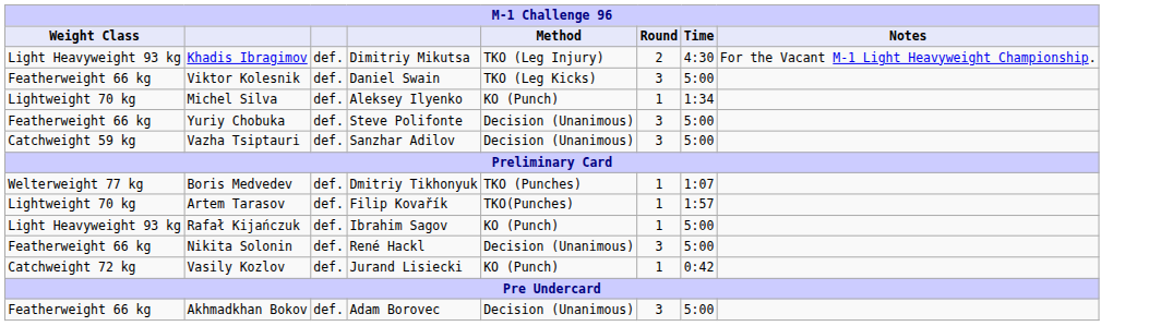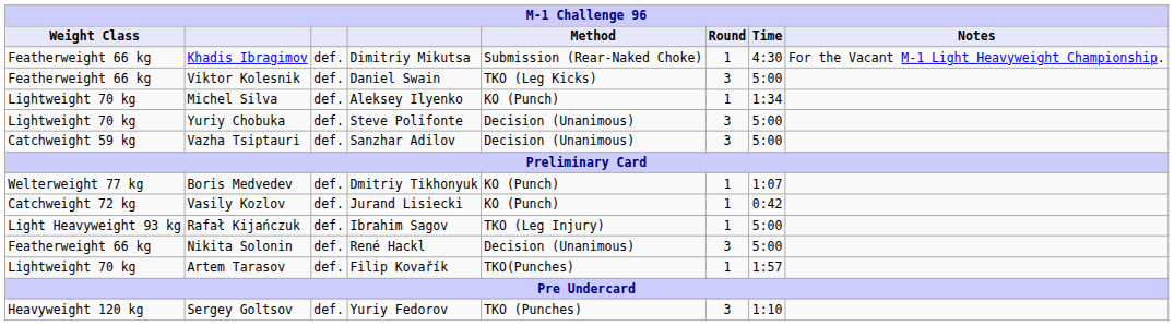 <table class="wikitable" style="font-size: 90%;">
 <tr>
 <th colspan="8" style="background-color: #ccf; color: #000080; text-align: center;"><strong>M-1 Challenge 96</strong></th>
 </tr>
 <tr>
 <th colspan="1" style="background-color: #E6E8FA; color: #000000; text-align: center;">Weight Class</th>
 <th colspan="1" style="background-color: #E6E8FA; color: #000000; text-align: center;"></th>
 <th colspan="1" style="background-color: #E6E8FA; color: #000000; text-align: center;"></th>
 <th colspan="1" style="background-color: #E6E8FA; color: #000000; text-align: center;"></th>
 <th colspan="1" style="background-color: #E6E8FA; color: #000000; text-align: center;">Method</th>
 <th colspan="1" style="background-color: #E6E8FA; color: #000000; text-align: center;">Round</th>
 <th colspan="1" style="background-color: #E6E8FA; color: #000000; text-align: center;">Time</th>
 <th colspan="1" style="background-color: #E6E8FA; color: #000000; text-align: center;">Notes</th>
 </tr>
 <tr>
-<td>Light Heavyweight 93 kg</td>
+<td>Featherweight 66 kg</td>
 <td> <a href='#'>Khadis Ibragimov</a></td>
 <td>def.</td>
 <td> Dimitriy Mikutsa</td>
-<td>TKO (Leg Injury)</td>
-<td align=center>2</td>
+<td>Submission (Rear-Naked Choke)</td>
+<td align=center>1</td>
 <td align=center>4:30</td>
 <td>For the Vacant <a href='#'>M-1 Light Heavyweight Championship</a>.</td>
 </tr>
 <tr>
 <td>Featherweight 66 kg</td>
 <td> Viktor Kolesnik</td>
 <td>def.</td>
 <td> Daniel Swain</td>
 <td>TKO (Leg Kicks)</td>
 <td align=center>3</td>
 <td align=center>5:00</td>
 <td></td>
 </tr>
 <tr>
 <td>Lightweight 70 kg</td>
 <td> Michel Silva</td>
 <td>def.</td>
 <td> Aleksey Ilyenko</td>
 <td>KO (Punch)</td>
 <td align=center>1</td>
 <td align=center>1:34</td>
 <td></td>
 </tr>
 <tr>
-<td>Featherweight 66 kg</td>
+<td>Lightweight 70 kg</td>
 <td> Yuriy Chobuka</td>
 <td>def.</td>
 <td> Steve Polifonte</td>
 <td>Decision (Unanimous)</td>
 <td align=center>3</td>
 <td align=center>5:00</td>
 <td></td>
 </tr>
 <tr>
 <td>Catchweight 59 kg</td>
 <td> Vazha Tsiptauri</td>
 <td>def.</td>
 <td> Sanzhar Adilov</td>
 <td>Decision (Unanimous)</td>
 <td align=center>3</td>
 <td align=center>5:00</td>
 <td></td>
 </tr>
 <tr>
 <th colspan="8" style="background-color: #ccf; color: #000080; text-align: center;"><strong>Preliminary Card</strong></th>
 </tr>
 <tr>
 <td>Welterweight 77 kg</td>
 <td> Boris Medvedev</td>
 <td>def.</td>
 <td> Dmitriy Tikhonyuk</td>
-<td>TKO (Punches)</td>
+<td>KO (Punch)</td>
 <td align=center>1</td>
 <td align=center>1:07</td>
 <td></td>
 </tr>
 <tr>
-<td>Lightweight 70 kg</td>
-<td> Artem Tarasov</td>
+<td>Catchweight 72 kg</td>
+<td> Vasily Kozlov</td>
 <td>def.</td>
-<td> Filip Kovařík</td>
-<td>TKO(Punches)</td>
+<td> Jurand Lisiecki</td>
+<td>KO (Punch)</td>
 <td align=center>1</td>
-<td align=center>1:57</td>
+<td align=center>0:42</td>
 <td></td>
 </tr>
 <tr>
 <td>Light Heavyweight 93 kg</td>
 <td> Rafał Kijańczuk</td>
 <td>def.</td>
 <td> Ibrahim Sagov</td>
-<td>KO (Punch)</td>
+<td>TKO (Leg Injury)</td>
 <td align=center>1</td>
 <td align=center>5:00</td>
 <td></td>
 </tr>
 <tr>
 <td>Featherweight 66 kg</td>
 <td> Nikita Solonin</td>
 <td>def.</td>
 <td> René Hackl</td>
 <td>Decision (Unanimous)</td>
 <td align=center>3</td>
 <td align=center>5:00</td>
 <td></td>
 </tr>
 <tr>
-<td>Catchweight 72 kg</td>
-<td> Vasily Kozlov</td>
+<td>Lightweight 70 kg</td>
+<td> Artem Tarasov</td>
 <td>def.</td>
-<td> Jurand Lisiecki</td>
-<td>KO (Punch)</td>
+<td> Filip Kovařík</td>
+<td>TKO(Punches)</td>
 <td align=center>1</td>
-<td align=center>0:42</td>
+<td align=center>1:57</td>
 <td></td>
 </tr>
 <tr>
 <th colspan="8" style="background-color: #ccf; color: #000080; text-align: center;"><strong>Pre Undercard</strong></th>
 </tr>
 <tr>
-<td>Featherweight 66 kg</td>
-<td> Akhmadkhan Bokov</td>
+<td>Heavyweight 120 kg</td>
+<td> Sergey Goltsov</td>
 <td>def.</td>
-<td> Adam Borovec</td>
-<td>Decision (Unanimous)</td>
+<td> Yuriy Fedorov</td>
+<td>TKO (Punches)</td>
 <td align=center>3</td>
-<td align=center>5:00</td>
+<td align=center>1:10</td>
 <td></td>
 </tr>
 </table>
